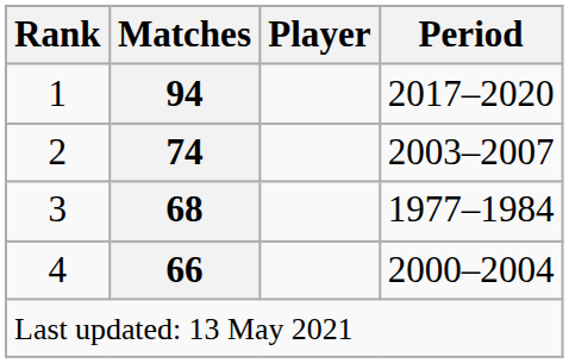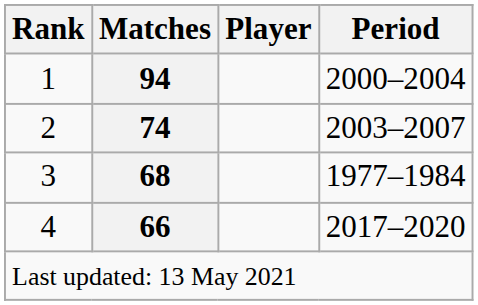 <table class="wikitable plainrowheaders sortable">
 <tr>
 <th scope=col>Rank</th>
 <th scope=col>Matches</th>
 <th scope=col>Player</th>
 <th scope=col>Period</th>
 </tr>
 <tr>
 <td align=center>1</td>
 <th scope=row style="text-align:center;">94</th>
 <td></td>
-<td>2017–2020</td>
+<td>2000–2004</td>
 </tr>
 <tr>
 <td align=center>2</td>
 <th scope=row style="text-align:center;">74</th>
 <td></td>
 <td>2003–2007</td>
 </tr>
 <tr>
 <td align=center>3</td>
 <th scope=row style=text-align:center;>68</th>
 <td></td>
 <td>1977–1984</td>
 </tr>
 <tr>
 <td align=center>4</td>
 <th scope=row style=text-align:center;>66</th>
 <td></td>
-<td>2000–2004</td>
+<td>2017–2020</td>
 </tr>
 <tr class=sortbottom>
 <td colspan=4><small>Last updated: 13 May 2021</small></td>
 </tr>
 </table>
